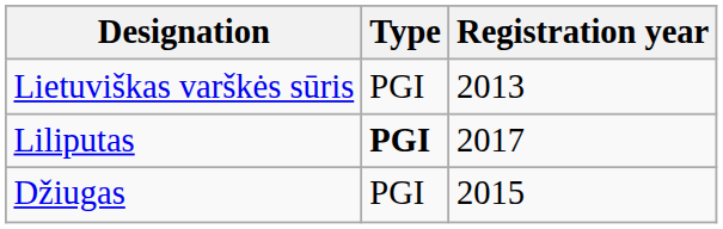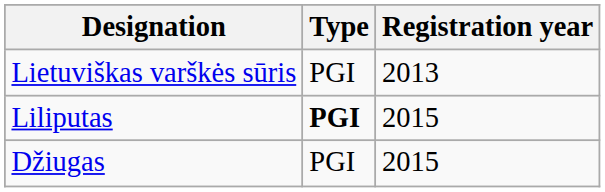 <table class="wikitable">
 <tr>
 <th>Designation</th>
 <th>Type</th>
 <th>Registration year</th>
 </tr>
 <tr>
 <td><a href='#'>Lietuviškas varškės sūris</a></td>
 <td>PGI</td>
 <td>2013</td>
 </tr>
 <tr>
 <td><a href='#'>Liliputas</a></td>
 <td><strong>PGI</strong></td>
-<td>2017</td>
+<td>2015</td>
 </tr>
 <tr>
 <td><a href='#'>Džiugas</a></td>
 <td>PGI</td>
 <td>2015</td>
 </tr>
 </table>
